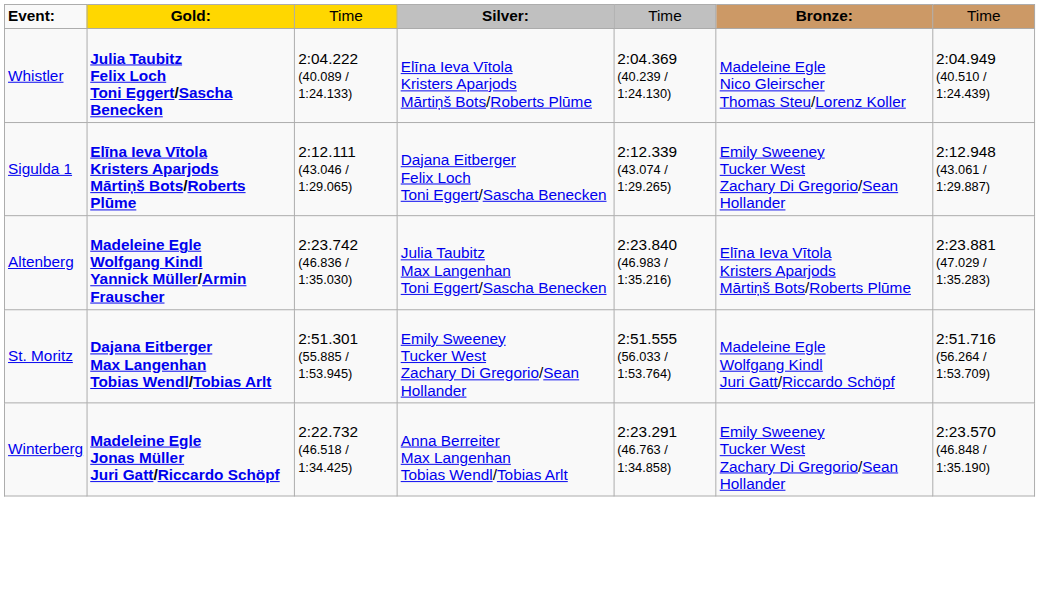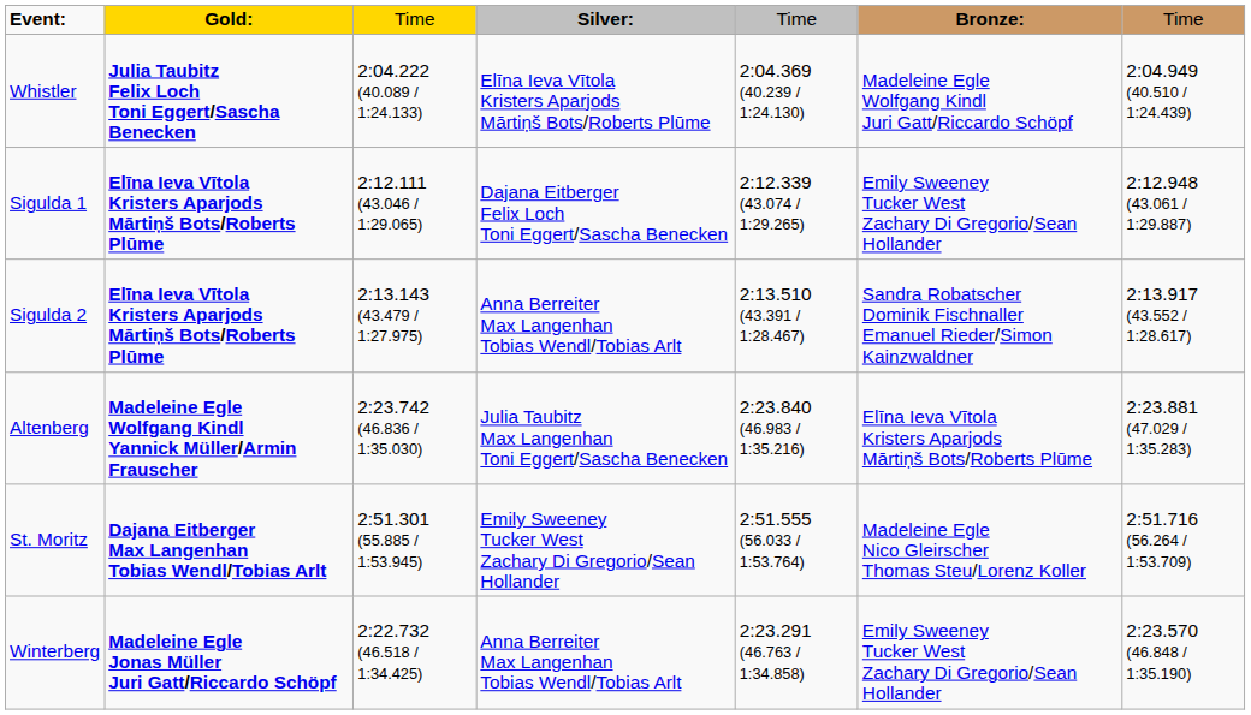 <table class="wikitable" style="width:85%;">
 <tr>
 <td><strong>Event:</strong></td>
 <td style="text-align:center; background:gold;"><strong>Gold:</strong></td>
 <td style="text-align:center; background:gold;">Time</td>
 <td style="text-align:center; background:silver;"><strong>Silver:</strong></td>
 <td style="text-align:center; background:silver;">Time</td>
 <td style="text-align:center; background:#c96;"><strong>Bronze:</strong></td>
 <td style="text-align:center; background:#c96;">Time</td>
 </tr>
 <tr>
 <td><a href='#'>Whistler</a></td>
 <td><strong><br><a href='#'>Julia Taubitz</a><br><a href='#'>Felix Loch</a><br><a href='#'>Toni Eggert</a>/<a href='#'>Sascha Benecken</a></strong></td>
 <td>2:04.222<br><small>(40.089 / 1:24.133)</small></td>
 <td><br><a href='#'>Elīna Ieva Vītola</a><br><a href='#'>Kristers Aparjods</a><br><a href='#'>Mārtiņš Bots</a>/<a href='#'>Roberts Plūme</a></td>
 <td>2:04.369<br><small>(40.239 / 1:24.130)</small></td>
-<td><br><a href='#'>Madeleine Egle</a><br><a href='#'>Nico Gleirscher</a><br><a href='#'>Thomas Steu</a>/<a href='#'>Lorenz Koller</a></td>
+<td><br><a href='#'>Madeleine Egle</a><br><a href='#'>Wolfgang Kindl</a><br><a href='#'>Juri Gatt</a>/<a href='#'>Riccardo Schöpf</a></td>
 <td>2:04.949<br><small>(40.510 / 1:24.439)</small></td>
 </tr>
 <tr>
 <td><a href='#'>Sigulda 1</a></td>
 <td><strong><br><a href='#'>Elīna Ieva Vītola</a><br><a href='#'>Kristers Aparjods</a><br><a href='#'>Mārtiņš Bots</a>/<a href='#'>Roberts Plūme</a></strong></td>
 <td>2:12.111<br><small>(43.046 / 1:29.065)</small></td>
 <td><br><a href='#'>Dajana Eitberger</a><br><a href='#'>Felix Loch</a><br><a href='#'>Toni Eggert</a>/<a href='#'>Sascha Benecken</a></td>
 <td>2:12.339<br><small>(43.074 / 1:29.265)</small></td>
 <td><br><a href='#'>Emily Sweeney</a><br><a href='#'>Tucker West</a><br><a href='#'>Zachary Di Gregorio</a>/<a href='#'>Sean Hollander</a></td>
 <td>2:12.948<br><small>(43.061 / 1:29.887)</small></td>
+</tr>
+<tr>
+<td><a href='#'>Sigulda 2</a></td>
+<td><strong><br><a href='#'>Elīna Ieva Vītola</a><br><a href='#'>Kristers Aparjods</a><br><a href='#'>Mārtiņš Bots</a>/<a href='#'>Roberts Plūme</a></strong></td>
+<td>2:13.143<br><small>(43.479 / 1:27.975)</small></td>
+<td><br><a href='#'>Anna Berreiter</a><br><a href='#'>Max Langenhan</a><br><a href='#'>Tobias Wendl</a>/<a href='#'>Tobias Arlt</a></td>
+<td>2:13.510<br><small>(43.391 / 1:28.467)</small></td>
+<td><br><a href='#'>Sandra Robatscher</a><br><a href='#'>Dominik Fischnaller</a><br><a href='#'>Emanuel Rieder</a>/<a href='#'>Simon Kainzwaldner</a></td>
+<td>2:13.917<br><small>(43.552 / 1:28.617)</small></td>
 </tr>
 <tr>
 <td><a href='#'>Altenberg</a></td>
 <td><strong><br><a href='#'>Madeleine Egle</a><br><a href='#'>Wolfgang Kindl</a><br><a href='#'>Yannick Müller</a>/<a href='#'>Armin Frauscher</a></strong></td>
 <td>2:23.742<br><small>(46.836 / 1:35.030)</small></td>
 <td><br><a href='#'>Julia Taubitz</a><br><a href='#'>Max Langenhan</a><br><a href='#'>Toni Eggert</a>/<a href='#'>Sascha Benecken</a></td>
 <td>2:23.840<br><small>(46.983 / 1:35.216)</small></td>
 <td><br><a href='#'>Elīna Ieva Vītola</a><br><a href='#'>Kristers Aparjods</a><br><a href='#'>Mārtiņš Bots</a>/<a href='#'>Roberts Plūme</a></td>
 <td>2:23.881<br><small>(47.029 / 1:35.283)</small></td>
 </tr>
 <tr>
 <td><a href='#'>St. Moritz</a></td>
 <td><strong><br><a href='#'>Dajana Eitberger</a><br><a href='#'>Max Langenhan</a><br><a href='#'>Tobias Wendl</a>/<a href='#'>Tobias Arlt</a></strong></td>
 <td>2:51.301<br><small>(55.885 / 1:53.945)</small></td>
 <td><br><a href='#'>Emily Sweeney</a><br><a href='#'>Tucker West</a><br><a href='#'>Zachary Di Gregorio</a>/<a href='#'>Sean Hollander</a></td>
 <td>2:51.555<br><small>(56.033 / 1:53.764)</small></td>
-<td><br><a href='#'>Madeleine Egle</a><br><a href='#'>Wolfgang Kindl</a><br><a href='#'>Juri Gatt</a>/<a href='#'>Riccardo Schöpf</a></td>
+<td><br><a href='#'>Madeleine Egle</a><br><a href='#'>Nico Gleirscher</a><br><a href='#'>Thomas Steu</a>/<a href='#'>Lorenz Koller</a></td>
 <td>2:51.716<br><small>(56.264 / 1:53.709)</small></td>
 </tr>
 <tr>
 <td><a href='#'>Winterberg</a></td>
 <td><strong><br><a href='#'>Madeleine Egle</a><br><a href='#'>Jonas Müller</a><br><a href='#'>Juri Gatt</a>/<a href='#'>Riccardo Schöpf</a></strong></td>
 <td>2:22.732<br><small>(46.518 / 1:34.425)</small></td>
 <td><br><a href='#'>Anna Berreiter</a><br><a href='#'>Max Langenhan</a><br><a href='#'>Tobias Wendl</a>/<a href='#'>Tobias Arlt</a></td>
 <td>2:23.291<br><small>(46.763 / 1:34.858)</small></td>
 <td><br><a href='#'>Emily Sweeney</a><br><a href='#'>Tucker West</a><br><a href='#'>Zachary Di Gregorio</a>/<a href='#'>Sean Hollander</a></td>
 <td>2:23.570<br><small>(46.848 / 1:35.190)</small></td>
 </tr>
 </table>
